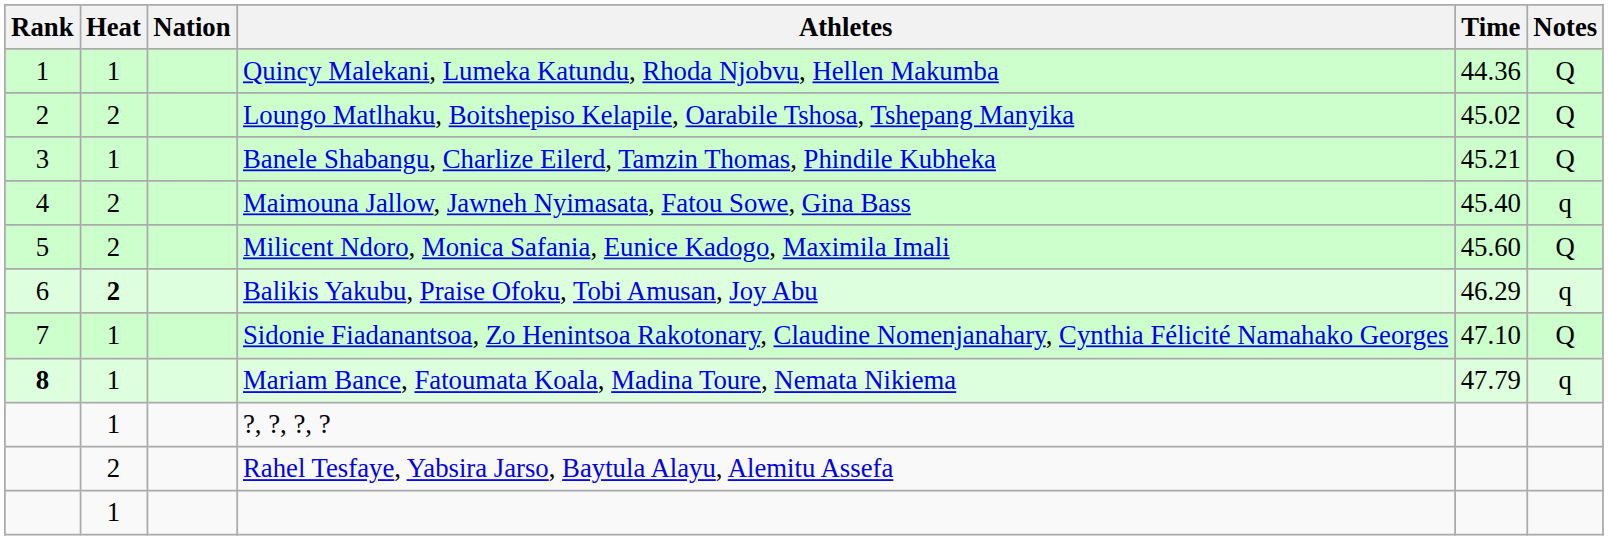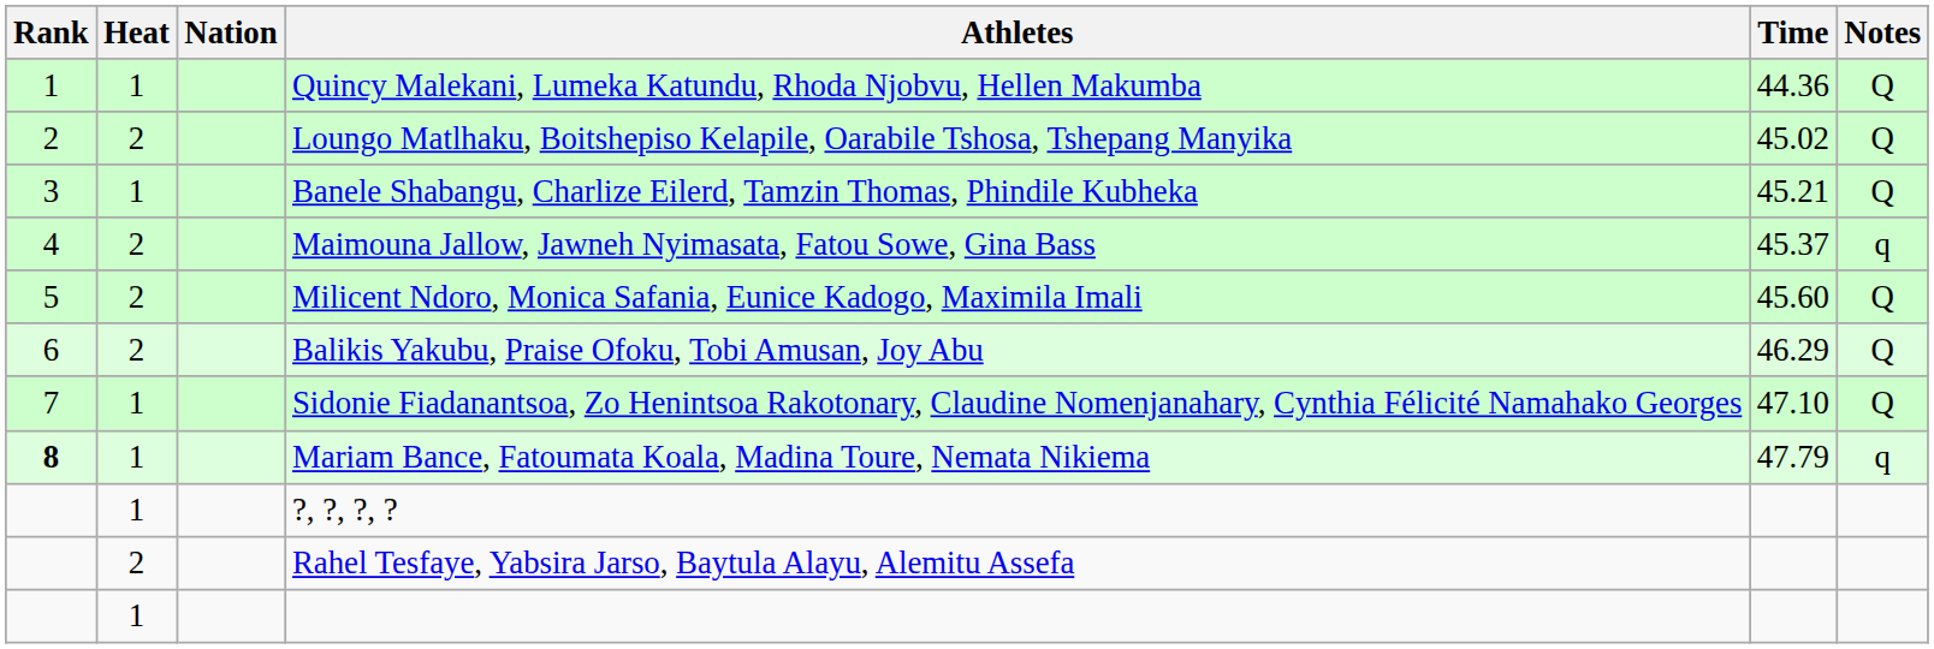 <table class="wikitable sortable" style="text-align:center;font-size:95%">
 <tr>
 <th>Rank</th>
 <th>Heat</th>
 <th>Nation</th>
 <th>Athletes</th>
 <th>Time</th>
 <th>Notes</th>
 </tr>
 <tr bgcolor=ccffcc>
 <td>1</td>
 <td>1</td>
 <td align=left></td>
 <td align=left><a href='#'>Quincy Malekani</a>, <a href='#'>Lumeka Katundu</a>, <a href='#'>Rhoda Njobvu</a>, <a href='#'>Hellen Makumba</a></td>
 <td>44.36</td>
 <td>Q</td>
 </tr>
 <tr bgcolor=ccffcc>
 <td>2</td>
 <td>2</td>
 <td align=left></td>
 <td align=left><a href='#'>Loungo Matlhaku</a>, <a href='#'>Boitshepiso Kelapile</a>, <a href='#'>Oarabile Tshosa</a>, <a href='#'>Tshepang Manyika</a></td>
 <td>45.02</td>
 <td>Q</td>
 </tr>
 <tr bgcolor=ccffcc>
 <td>3</td>
 <td>1</td>
 <td align=left></td>
 <td align=left><a href='#'>Banele Shabangu</a>, <a href='#'>Charlize Eilerd</a>, <a href='#'>Tamzin Thomas</a>, <a href='#'>Phindile Kubheka</a></td>
 <td>45.21</td>
 <td>Q</td>
 </tr>
 <tr bgcolor=ccffcc>
 <td>4</td>
 <td>2</td>
 <td align=left></td>
 <td align=left><a href='#'>Maimouna Jallow</a>, <a href='#'>Jawneh Nyimasata</a>, <a href='#'>Fatou Sowe</a>, <a href='#'>Gina Bass</a></td>
-<td>45.40</td>
+<td>45.37</td>
 <td>q</td>
 </tr>
 <tr bgcolor=ccffcc>
 <td>5</td>
 <td>2</td>
 <td align=left></td>
 <td align=left><a href='#'>Milicent Ndoro</a>, <a href='#'>Monica Safania</a>, <a href='#'>Eunice Kadogo</a>, <a href='#'>Maximila Imali</a></td>
 <td>45.60</td>
 <td>Q</td>
 </tr>
 <tr bgcolor=ddffdd>
 <td>6</td>
-<td><strong>2</strong></td>
+<td>2</td>
 <td align=left></td>
 <td align=left><a href='#'>Balikis Yakubu</a>, <a href='#'>Praise Ofoku</a>, <a href='#'>Tobi Amusan</a>, <a href='#'>Joy Abu</a></td>
 <td>46.29</td>
-<td>q</td>
+<td>Q</td>
 </tr>
 <tr bgcolor=ccffcc>
 <td>7</td>
 <td>1</td>
 <td align=left></td>
 <td align=left><a href='#'>Sidonie Fiadanantsoa</a>, <a href='#'>Zo Henintsoa Rakotonary</a>, <a href='#'>Claudine Nomenjanahary</a>, <a href='#'>Cynthia Félicité Namahako Georges</a></td>
 <td>47.10</td>
 <td>Q</td>
 </tr>
 <tr bgcolor=ddffdd>
 <td><strong>8</strong></td>
 <td>1</td>
 <td align=left></td>
 <td align=left><a href='#'>Mariam Bance</a>, <a href='#'>Fatoumata Koala</a>, <a href='#'>Madina Toure</a>, <a href='#'>Nemata Nikiema</a></td>
 <td>47.79</td>
 <td>q</td>
 </tr>
 <tr>
 <td></td>
 <td>1</td>
 <td align=left></td>
 <td align=left>?, ?, ?, ?</td>
 <td></td>
 <td></td>
 </tr>
 <tr>
 <td></td>
 <td>2</td>
 <td align=left></td>
 <td align=left><a href='#'>Rahel Tesfaye</a>, <a href='#'>Yabsira Jarso</a>, <a href='#'>Baytula Alayu</a>, <a href='#'>Alemitu Assefa</a></td>
 <td></td>
 <td></td>
 </tr>
 <tr>
 <td></td>
 <td>1</td>
 <td align=left></td>
 <td align=left></td>
 <td></td>
 <td></td>
 </tr>
 </table>
